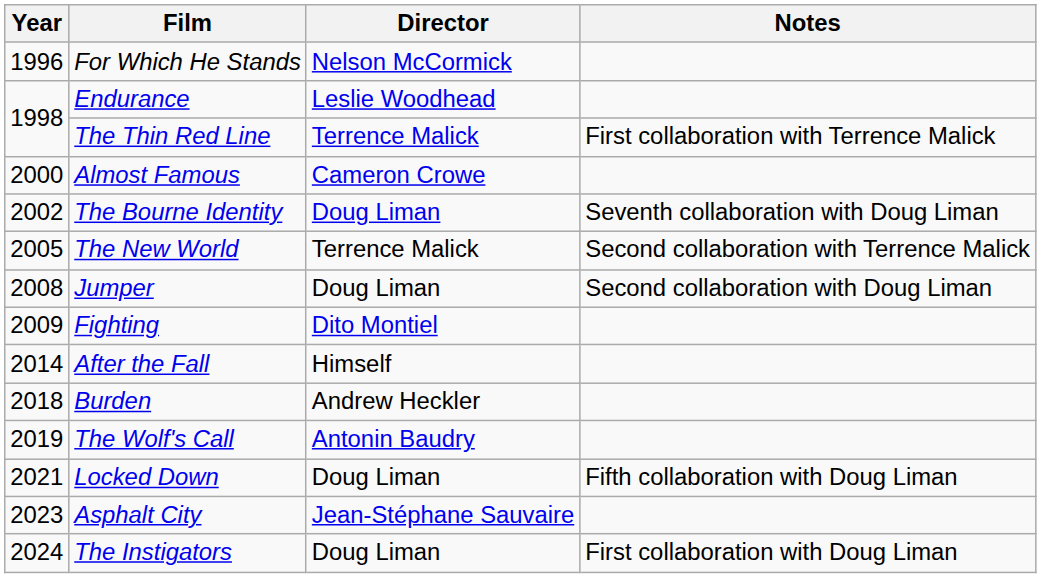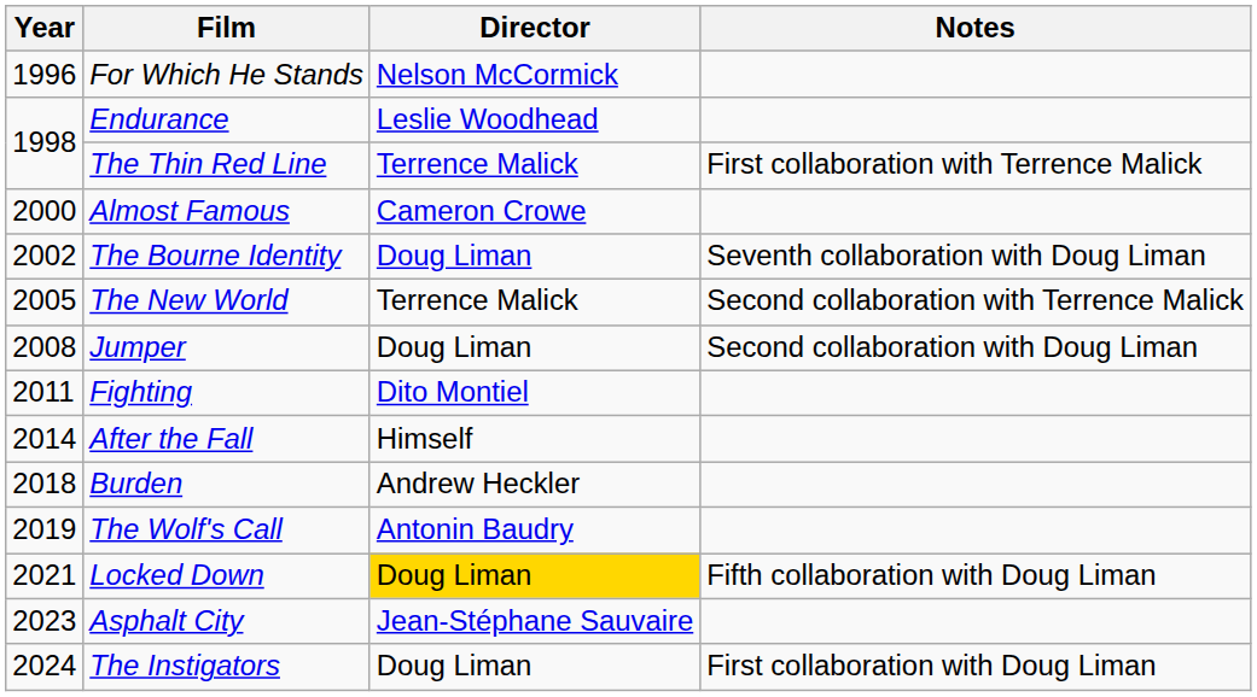 <table class="wikitable">
 <tr>
 <th>Year</th>
 <th>Film</th>
 <th>Director</th>
 <th>Notes</th>
 </tr>
 <tr>
 <td>1996</td>
 <td><em>For Which He Stands</em></td>
 <td><a href='#'>Nelson McCormick</a></td>
 <td></td>
 </tr>
 <tr>
 <td rowspan=2>1998</td>
 <td><em><a href='#'>Endurance</a></em></td>
 <td><a href='#'>Leslie Woodhead</a></td>
 <td></td>
 </tr>
 <tr>
 <td><em><a href='#'>The Thin Red Line</a></em></td>
 <td><a href='#'>Terrence Malick</a></td>
 <td>First collaboration with Terrence Malick</td>
 </tr>
 <tr>
 <td>2000</td>
 <td><em><a href='#'>Almost Famous</a></em></td>
 <td><a href='#'>Cameron Crowe</a></td>
 <td></td>
 </tr>
 <tr>
 <td>2002</td>
 <td><em><a href='#'>The Bourne Identity</a></em></td>
 <td><a href='#'>Doug Liman</a></td>
 <td>Seventh collaboration with Doug Liman</td>
 </tr>
 <tr>
 <td>2005</td>
 <td><em><a href='#'>The New World</a></em></td>
 <td>Terrence Malick</td>
 <td>Second collaboration with Terrence Malick</td>
 </tr>
 <tr>
 <td>2008</td>
 <td><em><a href='#'>Jumper</a></em></td>
 <td>Doug Liman</td>
 <td>Second collaboration with Doug Liman</td>
 </tr>
 <tr>
-<td>2009</td>
+<td>2011</td>
 <td><em><a href='#'>Fighting</a></em></td>
 <td><a href='#'>Dito Montiel</a></td>
 <td></td>
 </tr>
 <tr>
 <td>2014</td>
 <td><em><a href='#'>After the Fall</a></em></td>
 <td>Himself</td>
 <td></td>
 </tr>
 <tr>
 <td>2018</td>
 <td><em><a href='#'>Burden</a></em></td>
 <td>Andrew Heckler</td>
 <td></td>
 </tr>
 <tr>
 <td>2019</td>
 <td><em><a href='#'>The Wolf's Call</a></em></td>
 <td><a href='#'>Antonin Baudry</a></td>
 <td></td>
 </tr>
 <tr>
 <td>2021</td>
 <td><em><a href='#'>Locked Down</a></em></td>
-<td>Doug Liman</td>
+<td style="background: gold;">Doug Liman</td>
 <td>Fifth collaboration with Doug Liman</td>
 </tr>
 <tr>
 <td>2023</td>
 <td><em><a href='#'>Asphalt City</a></em></td>
 <td><a href='#'>Jean-Stéphane Sauvaire</a></td>
 <td></td>
 </tr>
 <tr>
 <td>2024</td>
 <td><em><a href='#'>The Instigators</a></em></td>
 <td>Doug Liman</td>
 <td>First collaboration with Doug Liman</td>
 </tr>
 </table>
